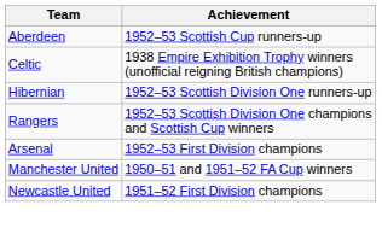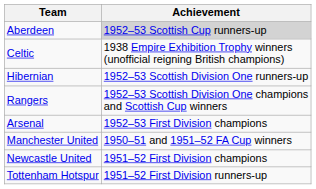 <table class="wikitable">
 <tr>
 <th>Team</th>
 <th>Achievement</th>
 </tr>
 <tr>
 <td> <a href='#'>Aberdeen</a></td>
-<td><a href='#'>1952–53 Scottish Cup</a> runners-up</td>
+<td style="background: lightgrey;"><a href='#'>1952–53 Scottish Cup</a> runners-up</td>
 </tr>
 <tr>
 <td> <a href='#'>Celtic</a></td>
 <td>1938 <a href='#'>Empire Exhibition Trophy</a> winners<br>(unofficial reigning British champions)</td>
 </tr>
 <tr>
 <td> <a href='#'>Hibernian</a></td>
 <td><a href='#'>1952–53 Scottish Division One</a> runners-up</td>
 </tr>
 <tr>
 <td> <a href='#'>Rangers</a></td>
 <td><a href='#'>1952–53 Scottish Division One</a> champions<br>and <a href='#'>Scottish Cup</a> winners</td>
 </tr>
 <tr>
 <td> <a href='#'>Arsenal</a></td>
 <td><a href='#'>1952–53 First Division</a> champions</td>
 </tr>
 <tr>
 <td> <a href='#'>Manchester United</a></td>
 <td><a href='#'>1950–51</a> and <a href='#'>1951–52 FA Cup</a> winners</td>
 </tr>
 <tr>
 <td> <a href='#'>Newcastle United</a></td>
 <td><a href='#'>1951–52 First Division</a> champions</td>
 </tr>
+<tr>
+<td> <a href='#'>Tottenham Hotspur</a></td>
+<td><a href='#'>1951–52 First Division</a> runners-up</td>
+</tr>
 </table>
